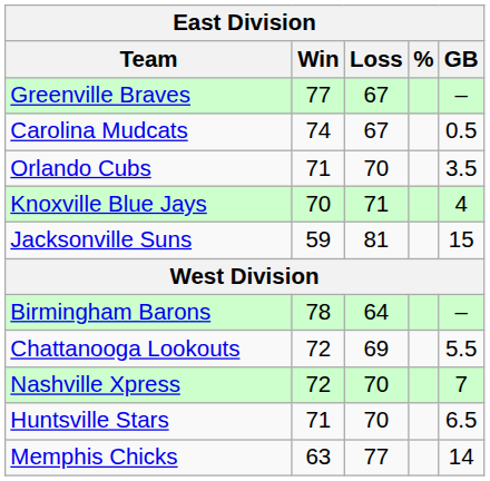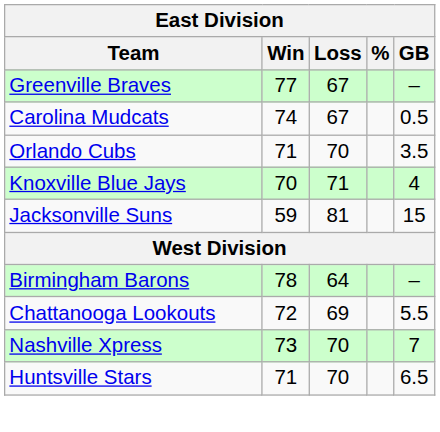 <table class="wikitable">
 <tr>
 <th colspan="5">East Division</th>
 </tr>
 <tr>
 <th width="60%">Team</th>
 <th>Win</th>
 <th>Loss</th>
 <th>%</th>
 <th>GB</th>
 </tr>
 <tr align=center bgcolor=ccffcc>
 <td align=left><a href='#'>Greenville Braves</a></td>
 <td>77</td>
 <td>67</td>
 <td></td>
 <td>–</td>
 </tr>
 <tr align=center>
 <td align=left><a href='#'>Carolina Mudcats</a></td>
 <td>74</td>
 <td>67</td>
 <td></td>
 <td>0.5</td>
 </tr>
 <tr align=center>
 <td align=left><a href='#'>Orlando Cubs</a></td>
 <td>71</td>
 <td>70</td>
 <td></td>
 <td>3.5</td>
 </tr>
 <tr align=center bgcolor=ccffcc>
 <td align=left><a href='#'>Knoxville Blue Jays</a></td>
 <td>70</td>
 <td>71</td>
 <td></td>
 <td>4</td>
 </tr>
 <tr align=center>
 <td align=left><a href='#'>Jacksonville Suns</a></td>
 <td>59</td>
 <td>81</td>
 <td></td>
 <td>15</td>
 </tr>
 <tr>
 <th colspan="5">West Division</th>
 </tr>
 <tr align=center bgcolor=ccffcc>
 <td align=left><a href='#'>Birmingham Barons</a></td>
 <td>78</td>
 <td>64</td>
 <td></td>
 <td>–</td>
 </tr>
 <tr align=center>
 <td align=left><a href='#'>Chattanooga Lookouts</a></td>
 <td>72</td>
 <td>69</td>
 <td></td>
 <td>5.5</td>
 </tr>
 <tr align=center bgcolor=ccffcc>
 <td align=left><a href='#'>Nashville Xpress</a></td>
-<td>72</td>
+<td>73</td>
 <td>70</td>
 <td></td>
 <td>7</td>
 </tr>
 <tr align=center>
 <td align=left><a href='#'>Huntsville Stars</a></td>
 <td>71</td>
 <td>70</td>
 <td></td>
 <td>6.5</td>
 </tr>
-<tr align=center>
-<td align=left><a href='#'>Memphis Chicks</a></td>
-<td>63</td>
-<td>77</td>
-<td></td>
-<td>14</td>
-</tr>
 </table>
